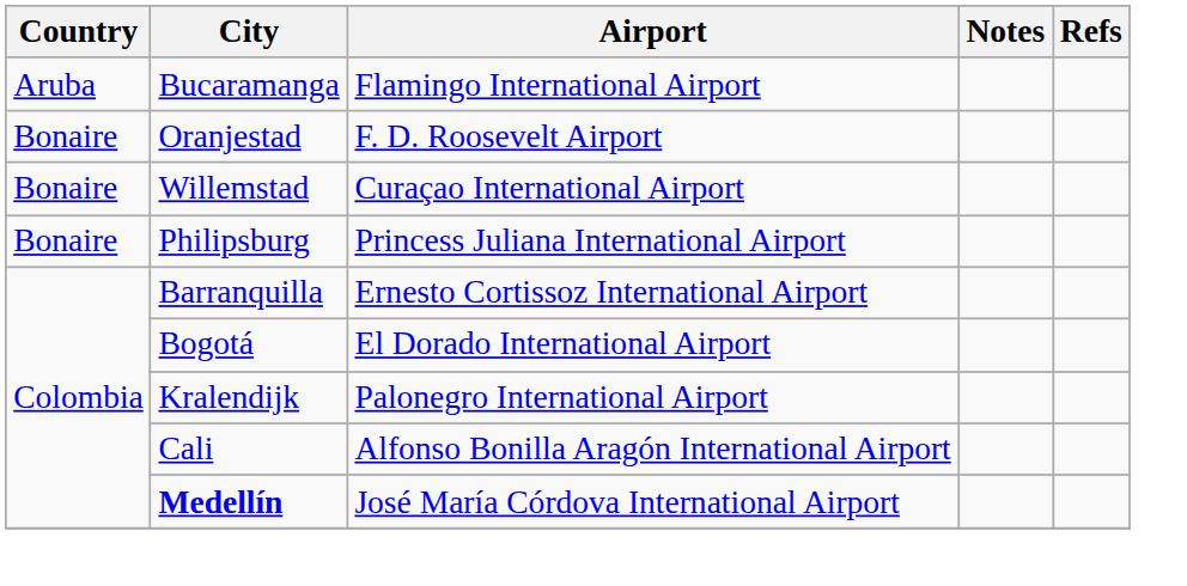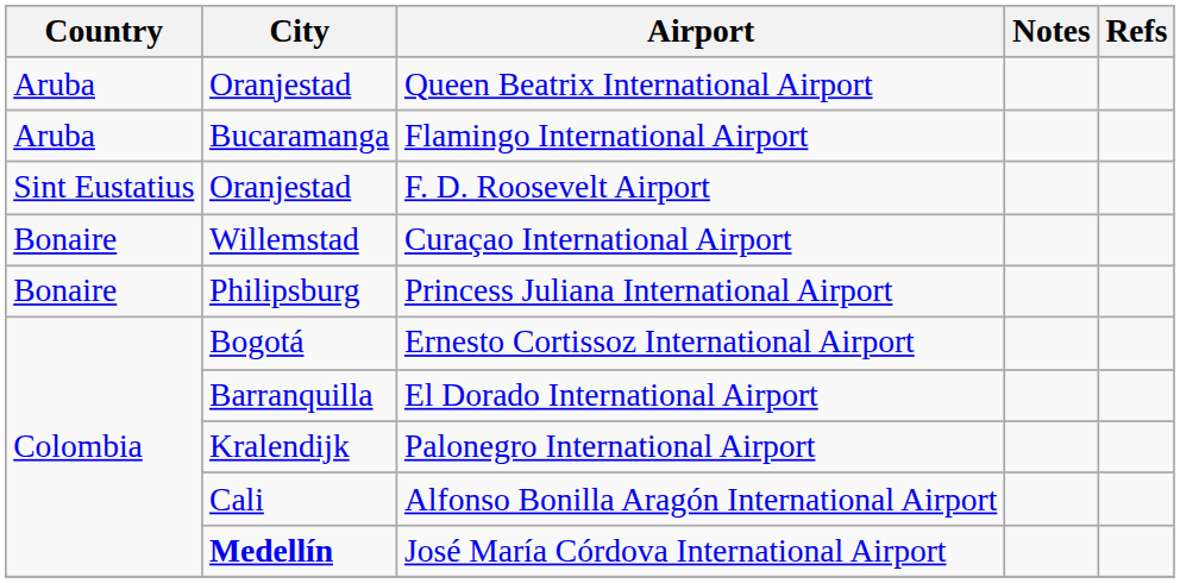 <table class="wikitable sortable">
 <tr>
 <th>Country</th>
 <th>City</th>
 <th>Airport</th>
 <th>Notes</th>
 <th class="unsortable">Refs</th>
 </tr>
 <tr>
 <td><a href='#'>Aruba</a></td>
+<td><a href='#'>Oranjestad</a></td>
+<td><a href='#'>Queen Beatrix International Airport</a></td>
+<td align=center></td>
+<td></td>
+</tr>
+<tr>
+<td><a href='#'>Aruba</a></td>
 <td><a href='#'>Bucaramanga</a></td>
 <td><a href='#'>Flamingo International Airport</a></td>
 <td></td>
 <td></td>
 </tr>
 <tr>
-<td><a href='#'>Bonaire</a></td>
+<td><a href='#'>Sint Eustatius</a></td>
 <td><a href='#'>Oranjestad</a></td>
 <td><a href='#'>F. D. Roosevelt Airport</a></td>
 <td align=center></td>
 <td></td>
 </tr>
 <tr>
 <td><a href='#'>Bonaire</a></td>
 <td><a href='#'>Willemstad</a></td>
 <td><a href='#'>Curaçao International Airport</a></td>
 <td></td>
 <td></td>
 </tr>
 <tr>
 <td><a href='#'>Bonaire</a></td>
 <td><a href='#'>Philipsburg</a></td>
 <td><a href='#'>Princess Juliana International Airport</a></td>
 <td></td>
 <td></td>
 </tr>
 <tr>
 <td rowspan=5><a href='#'>Colombia</a></td>
-<td><a href='#'>Barranquilla</a></td>
+<td><a href='#'>Bogotá</a></td>
 <td><a href='#'>Ernesto Cortissoz International Airport</a></td>
 <td align=center></td>
 <td></td>
 </tr>
 <tr>
-<td><a href='#'>Bogotá</a></td>
+<td><a href='#'>Barranquilla</a></td>
 <td><a href='#'>El Dorado International Airport</a></td>
 <td></td>
 <td></td>
 </tr>
 <tr>
 <td><a href='#'>Kralendijk</a></td>
 <td><a href='#'>Palonegro International Airport</a></td>
 <td></td>
 <td></td>
 </tr>
 <tr>
 <td><a href='#'>Cali</a></td>
 <td><a href='#'>Alfonso Bonilla Aragón International Airport</a></td>
 <td></td>
 <td></td>
 </tr>
 <tr>
 <td><strong><a href='#'>Medellín</a></strong></td>
 <td><a href='#'>José María Córdova International Airport</a></td>
 <td align=center></td>
 <td></td>
 </tr>
 <tr>
 </tr>
 </table>
